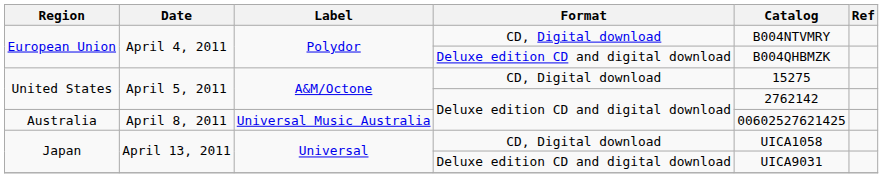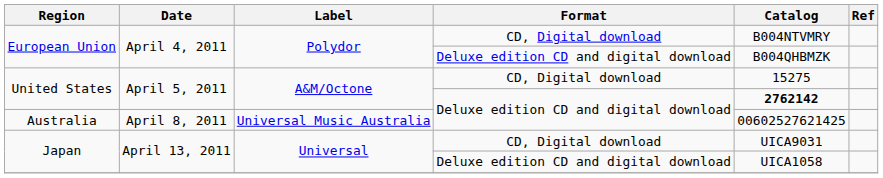 <table class="wikitable" style="text-align:center;">
 <tr>
 <th>Region</th>
 <th>Date</th>
 <th>Label</th>
 <th>Format</th>
 <th>Catalog</th>
 <th>Ref</th>
 </tr>
 <tr>
 <td rowspan="2"><a href='#'>European Union</a></td>
 <td rowspan="2">April 4, 2011</td>
 <td rowspan="2"><a href='#'>Polydor</a></td>
 <td>CD, <a href='#'>Digital download</a></td>
 <td>B004NTVMRY</td>
 <td></td>
 </tr>
 <tr>
 <td><a href='#'>Deluxe edition CD</a> and digital download</td>
 <td>B004QHBMZK</td>
 <td></td>
 </tr>
 <tr>
 <td rowspan="2">United States</td>
 <td rowspan="2">April 5, 2011</td>
 <td rowspan="2"><a href='#'>A&M/Octone</a></td>
 <td>CD, Digital download</td>
 <td>15275</td>
 <td></td>
 </tr>
 <tr>
 <td rowspan="2">Deluxe edition CD and digital download</td>
-<td>2762142</td>
+<td><strong>2762142</strong></td>
 <td></td>
 </tr>
 <tr>
 <td>Australia</td>
 <td>April 8, 2011</td>
 <td><a href='#'>Universal Music Australia</a></td>
 <td>00602527621425</td>
 <td></td>
 </tr>
 <tr>
 <td rowspan="2">Japan</td>
 <td rowspan="2">April 13, 2011</td>
 <td rowspan="2"><a href='#'>Universal</a></td>
 <td>CD, Digital download</td>
-<td>UICA1058</td>
+<td>UICA9031</td>
 <td></td>
 </tr>
 <tr>
 <td>Deluxe edition CD and digital download</td>
-<td>UICA9031</td>
+<td>UICA1058</td>
 <td></td>
 </tr>
 <tr>
 </tr>
 </table>
